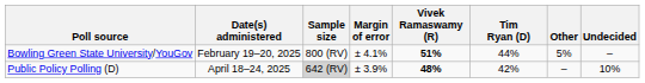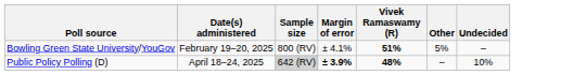 <table class="wikitable" style="font-size:90%;text-align:center;">
 <tr valign=bottom>
 <th>Poll source</th>
 <th>Date(s)<br>administered</th>
 <th>Sample<br>size</th>
 <th>Margin<br>of error</th>
 <th style="width:100px;">Vivek<br>Ramaswamy (R)</th>
-<th style="width:100px;">Tim<br>Ryan (D)</th>
 <th>Other</th>
 <th>Undecided</th>
 </tr>
 <tr>
 <td style="text-align:left;"><a href='#'>Bowling Green State University</a>/<a href='#'>YouGov</a></td>
 <td>February 19–20, 2025</td>
 <td>800 (RV)</td>
 <td>± 4.1%</td>
 <td><strong>51%</strong></td>
-<td>44%</td>
 <td>5%</td>
 <td>–</td>
 </tr>
 <tr>
 <td style="text-align:left;"><a href='#'>Public Policy Polling</a> (D)</td>
 <td>April 18–24, 2025</td>
 <td style="background: lightgrey;">642 (RV)</td>
-<td>± 3.9%</td>
+<td><strong>± 3.9%</strong></td>
 <td><strong>48%</strong></td>
-<td>42%</td>
 <td>–</td>
 <td>10%</td>
 </tr>
 </table>
